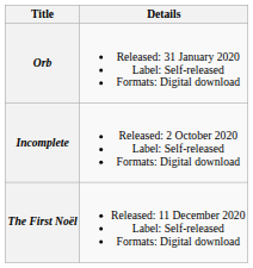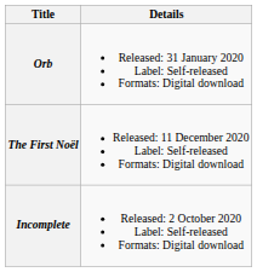 <table class="wikitable plainrowheaders" style="text-align:center;">
 <tr>
 <th scope="col" rowspan="1">Title</th>
 <th scope="col" rowspan="1">Details</th>
 </tr>
 <tr>
 <th scope="row"><em>Orb</em></th>
 <td><br><ul><li>Released: 31 January 2020</li><li>Label: Self-released</li><li>Formats: Digital download</li></ul></td>
 </tr>
 <tr>
+<th scope="row"><em>The First Noël</em></th>
+<td><br><ul><li>Released: 11 December 2020</li><li>Label: Self-released</li><li>Formats: Digital download</li></ul></td>
+</tr>
+<tr>
 <th scope="row"><em>Incomplete</em></th>
 <td><br><ul><li>Released: 2 October 2020</li><li>Label: Self-released</li><li>Formats: Digital download</li></ul></td>
 </tr>
-<tr>
-<th scope="row"><em>The First Noël</em></th>
-<td><br><ul><li>Released: 11 December 2020</li><li>Label: Self-released</li><li>Formats: Digital download</li></ul></td>
-</tr>
 </table>
